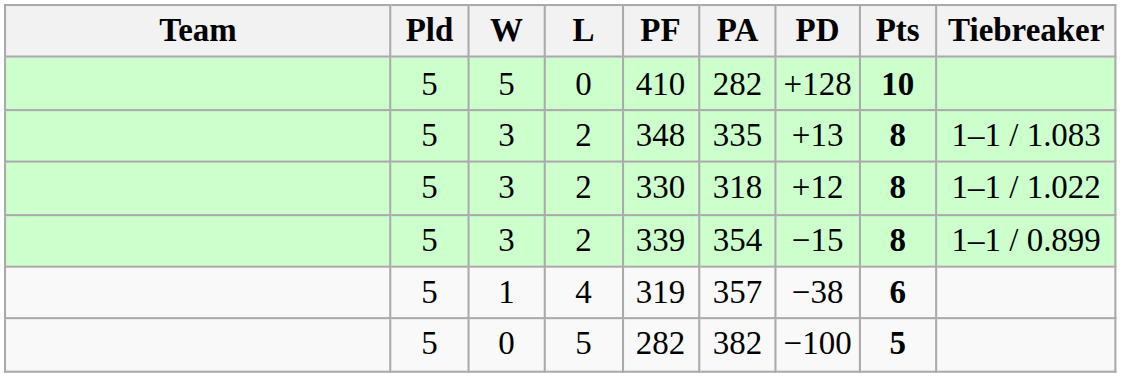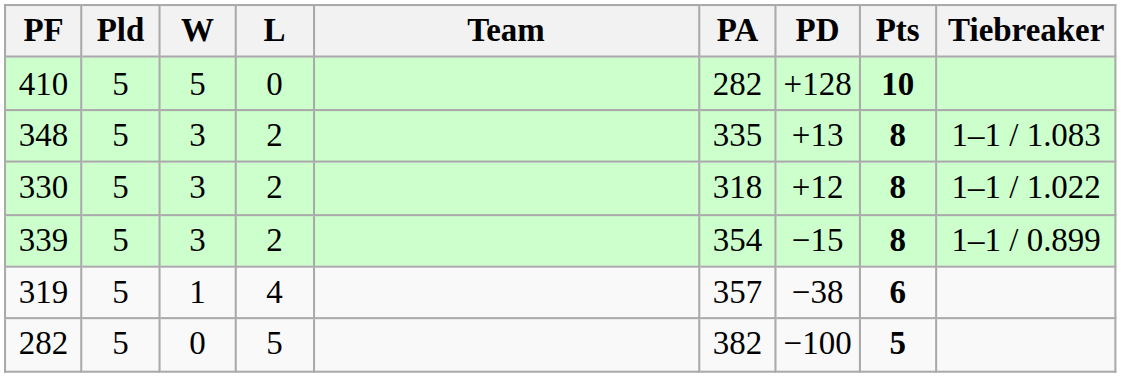 <table class=wikitable style="text-align:center">
 <tr>
-<th width=180>Team</th>
+<th width=30>PF</th>
 <th width=30>Pld</th>
 <th width=30>W</th>
 <th width=30>L</th>
-<th width=30>PF</th>
+<th width=180>Team</th>
 <th width=30>PA</th>
 <th width=30>PD</th>
 <th width=30>Pts</th>
 <th width=80>Tiebreaker</th>
 </tr>
 <tr align=center bgcolor="#ccffcc">
-<td align=left></td>
+<td>410</td>
 <td>5</td>
 <td>5</td>
 <td>0</td>
-<td>410</td>
+<td align=left></td>
 <td>282</td>
 <td>+128</td>
 <td><strong>10</strong></td>
 <td></td>
 </tr>
 <tr align=center bgcolor="#ccffcc">
-<td align=left></td>
+<td>348</td>
 <td>5</td>
 <td>3</td>
 <td>2</td>
-<td>348</td>
+<td align=left></td>
 <td>335</td>
 <td>+13</td>
 <td><strong>8</strong></td>
 <td>1–1 / 1.083</td>
 </tr>
 <tr align=center bgcolor="#ccffcc">
-<td align=left></td>
+<td>330</td>
 <td>5</td>
 <td>3</td>
 <td>2</td>
-<td>330</td>
+<td align=left></td>
 <td>318</td>
 <td>+12</td>
 <td><strong>8</strong></td>
 <td>1–1 / 1.022</td>
 </tr>
 <tr align=center bgcolor="#ccffcc">
-<td align=left></td>
+<td>339</td>
 <td>5</td>
 <td>3</td>
 <td>2</td>
-<td>339</td>
+<td align=left></td>
 <td>354</td>
 <td>−15</td>
 <td><strong>8</strong></td>
 <td>1–1 / 0.899</td>
 </tr>
 <tr align=center>
-<td align=left></td>
+<td>319</td>
 <td>5</td>
 <td>1</td>
 <td>4</td>
-<td>319</td>
+<td align=left></td>
 <td>357</td>
 <td>−38</td>
 <td><strong>6</strong></td>
 <td></td>
 </tr>
 <tr align=center>
-<td align=left></td>
+<td>282</td>
 <td>5</td>
 <td>0</td>
 <td>5</td>
-<td>282</td>
+<td align=left></td>
 <td>382</td>
 <td>−100</td>
 <td><strong>5</strong></td>
 <td></td>
 </tr>
 </table>
